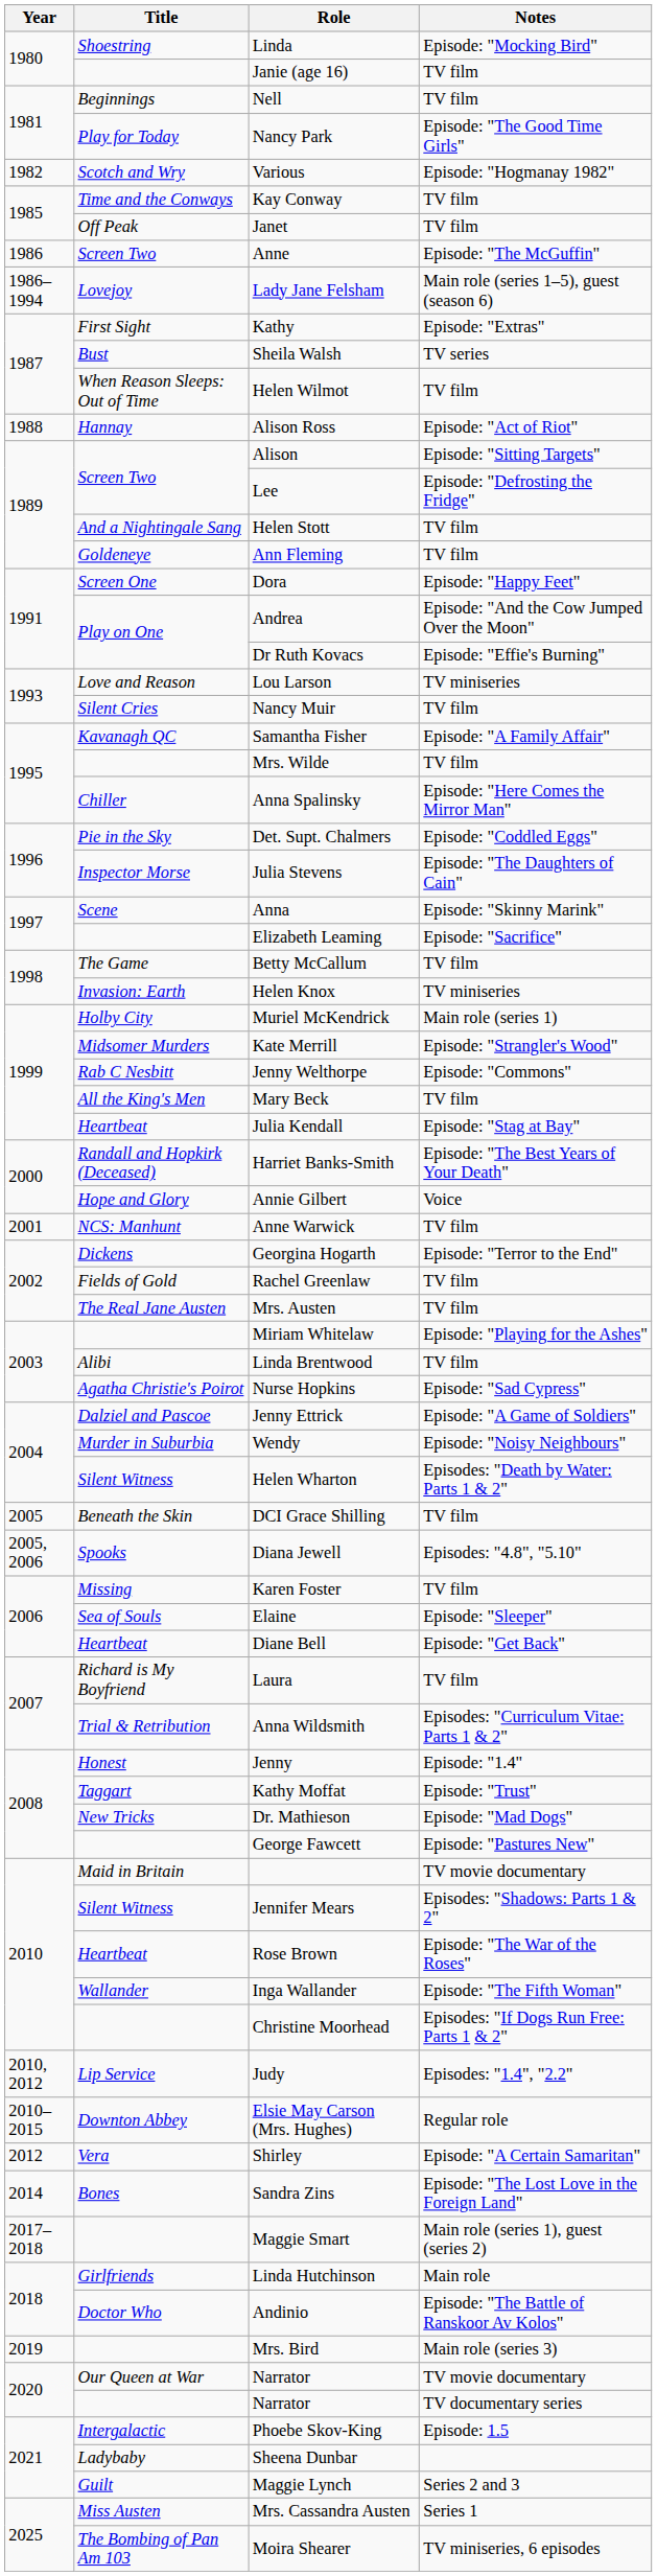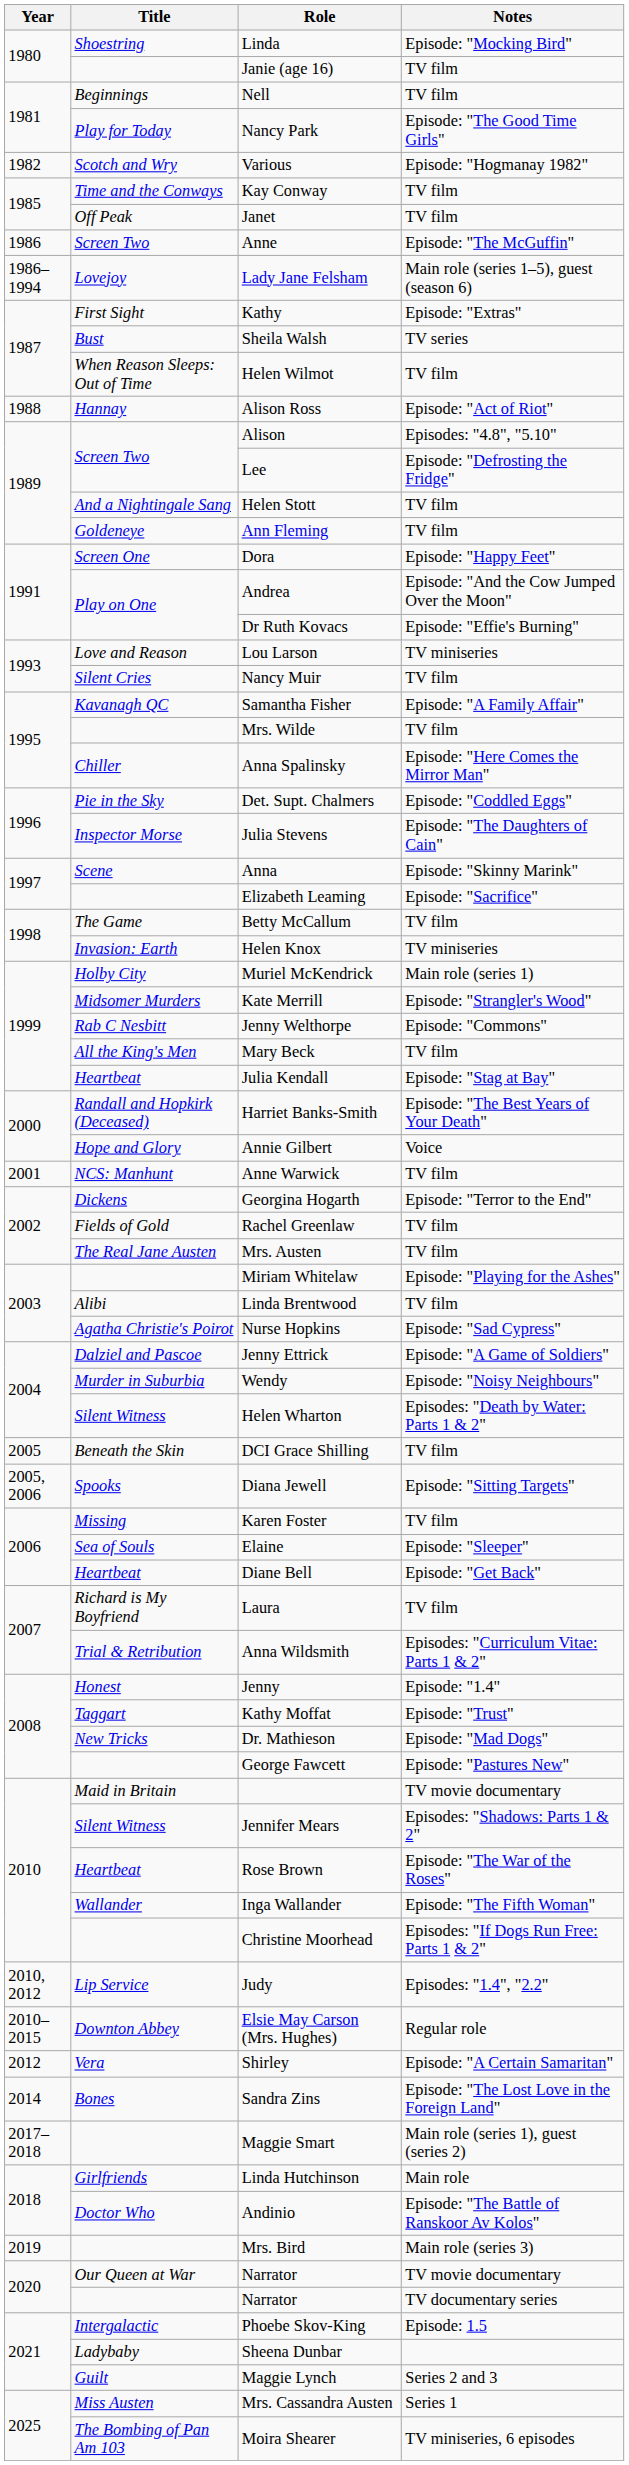 <table class="wikitable sortable">
 <tr>
 <th>Year</th>
 <th>Title</th>
 <th>Role</th>
 <th class="unsortable">Notes</th>
 </tr>
 <tr>
 <td rowspan="2">1980</td>
 <td><em><a href='#'>Shoestring</a></em></td>
 <td>Linda</td>
 <td>Episode: "<a href='#'>Mocking Bird</a>"</td>
 </tr>
 <tr>
 <td><em></em></td>
 <td>Janie (age 16)</td>
 <td>TV film</td>
 </tr>
 <tr>
 <td rowspan="2">1981</td>
 <td><em>Beginnings</em></td>
 <td>Nell</td>
 <td>TV film</td>
 </tr>
 <tr>
 <td><em><a href='#'>Play for Today</a></em></td>
 <td>Nancy Park</td>
 <td>Episode: "<a href='#'>The Good Time Girls</a>"</td>
 </tr>
 <tr>
 <td>1982</td>
 <td><em><a href='#'>Scotch and Wry</a></em></td>
 <td>Various</td>
 <td>Episode: "Hogmanay 1982" </td>
 </tr>
 <tr>
 <td rowspan="2">1985</td>
 <td><em><a href='#'>Time and the Conways</a></em></td>
 <td>Kay Conway</td>
 <td>TV film</td>
 </tr>
 <tr>
 <td><em>Off Peak</em></td>
 <td>Janet</td>
 <td>TV film</td>
 </tr>
 <tr>
 <td>1986</td>
 <td><em><a href='#'>Screen Two</a></em></td>
 <td>Anne</td>
 <td>Episode: "<a href='#'>The McGuffin</a>"</td>
 </tr>
 <tr>
 <td>1986–1994</td>
 <td><em><a href='#'>Lovejoy</a></em></td>
 <td><a href='#'>Lady Jane Felsham</a></td>
 <td>Main role (series 1–5), guest (season 6)</td>
 </tr>
 <tr>
 <td rowspan="3">1987</td>
 <td><em>First Sight</em></td>
 <td>Kathy</td>
 <td>Episode: "Extras"</td>
 </tr>
 <tr>
 <td><em><a href='#'>Bust</a></em></td>
 <td>Sheila Walsh</td>
 <td>TV series</td>
 </tr>
 <tr>
 <td><em>When Reason Sleeps: Out of Time</em></td>
 <td>Helen Wilmot</td>
 <td>TV film</td>
 </tr>
 <tr>
 <td>1988</td>
 <td><em><a href='#'>Hannay</a></em></td>
 <td>Alison Ross</td>
 <td>Episode: "<a href='#'>Act of Riot</a>"</td>
 </tr>
 <tr>
 <td rowspan="4">1989</td>
 <td rowspan="2"><em><a href='#'>Screen Two</a></em></td>
 <td>Alison</td>
-<td>Episode: "<a href='#'>Sitting Targets</a>"</td>
+<td>Episodes: "4.8", "5.10"</td>
 </tr>
 <tr>
 <td>Lee</td>
 <td>Episode: "<a href='#'>Defrosting the Fridge</a>"</td>
 </tr>
 <tr>
 <td><em><a href='#'>And a Nightingale Sang</a></em></td>
 <td>Helen Stott</td>
 <td>TV film</td>
 </tr>
 <tr>
 <td><em><a href='#'>Goldeneye</a></em></td>
 <td><a href='#'>Ann Fleming</a></td>
 <td>TV film</td>
 </tr>
 <tr>
 <td rowspan="3">1991</td>
 <td><em><a href='#'>Screen One</a></em></td>
 <td>Dora</td>
 <td>Episode: "<a href='#'>Happy Feet</a>"</td>
 </tr>
 <tr>
 <td rowspan="2"><em><a href='#'>Play on One</a></em></td>
 <td>Andrea</td>
 <td>Episode: "And the Cow Jumped Over the Moon"</td>
 </tr>
 <tr>
 <td>Dr Ruth Kovacs</td>
 <td>Episode: "Effie's Burning"</td>
 </tr>
 <tr>
 <td rowspan="2">1993</td>
 <td><em>Love and Reason</em></td>
 <td>Lou Larson</td>
 <td>TV miniseries</td>
 </tr>
 <tr>
 <td><em><a href='#'>Silent Cries</a></em></td>
 <td>Nancy Muir</td>
 <td>TV film</td>
 </tr>
 <tr>
 <td rowspan="3">1995</td>
 <td><em><a href='#'>Kavanagh QC</a></em></td>
 <td>Samantha Fisher</td>
 <td>Episode: "<a href='#'>A Family Affair</a>"</td>
 </tr>
 <tr>
 <td><em></em></td>
 <td>Mrs. Wilde</td>
 <td>TV film</td>
 </tr>
 <tr>
 <td><em><a href='#'>Chiller</a></em></td>
 <td>Anna Spalinsky</td>
 <td>Episode: "<a href='#'>Here Comes the Mirror Man</a>"</td>
 </tr>
 <tr>
 <td rowspan="2">1996</td>
 <td><em><a href='#'>Pie in the Sky</a></em></td>
 <td>Det. Supt. Chalmers</td>
 <td>Episode: "<a href='#'>Coddled Eggs</a>"</td>
 </tr>
 <tr>
 <td><em><a href='#'>Inspector Morse</a></em></td>
 <td>Julia Stevens</td>
 <td>Episode: "<a href='#'>The Daughters of Cain</a>"</td>
 </tr>
 <tr>
 <td rowspan="2">1997</td>
 <td><em><a href='#'>Scene</a></em></td>
 <td>Anna</td>
 <td>Episode: "Skinny Marink"</td>
 </tr>
 <tr>
 <td><em></em></td>
 <td>Elizabeth Leaming</td>
 <td>Episode: "<a href='#'>Sacrifice</a>"</td>
 </tr>
 <tr>
 <td rowspan="2">1998</td>
 <td><em>The Game</em></td>
 <td>Betty McCallum</td>
 <td>TV film</td>
 </tr>
 <tr>
 <td><em><a href='#'>Invasion: Earth</a></em></td>
 <td>Helen Knox</td>
 <td>TV miniseries</td>
 </tr>
 <tr>
 <td rowspan="5">1999</td>
 <td><em><a href='#'>Holby City</a></em></td>
 <td>Muriel McKendrick</td>
 <td>Main role (series 1)</td>
 </tr>
 <tr>
 <td><em><a href='#'>Midsomer Murders</a></em></td>
 <td>Kate Merrill</td>
 <td>Episode: "<a href='#'>Strangler's Wood</a>"</td>
 </tr>
 <tr>
 <td><em><a href='#'>Rab C Nesbitt</a></em></td>
 <td>Jenny Welthorpe</td>
 <td>Episode: "Commons"</td>
 </tr>
 <tr>
 <td><em><a href='#'>All the King's Men</a></em></td>
 <td>Mary Beck</td>
 <td>TV film</td>
 </tr>
 <tr>
 <td><em><a href='#'>Heartbeat</a></em></td>
 <td>Julia Kendall</td>
 <td>Episode: "<a href='#'>Stag at Bay</a>"</td>
 </tr>
 <tr>
 <td rowspan="2">2000</td>
 <td><em><a href='#'>Randall and Hopkirk (Deceased)</a></em></td>
 <td>Harriet Banks-Smith</td>
 <td>Episode: "<a href='#'>The Best Years of Your Death</a>"</td>
 </tr>
 <tr>
 <td><em><a href='#'>Hope and Glory</a></em></td>
 <td>Annie Gilbert</td>
 <td>Voice</td>
 </tr>
 <tr>
 <td>2001</td>
 <td><em><a href='#'>NCS: Manhunt</a></em></td>
 <td>Anne Warwick</td>
 <td>TV film</td>
 </tr>
 <tr>
 <td rowspan="3">2002</td>
 <td><em><a href='#'>Dickens</a></em></td>
 <td>Georgina Hogarth</td>
 <td>Episode: "Terror to the End"</td>
 </tr>
 <tr>
 <td><em>Fields of Gold</em></td>
 <td>Rachel Greenlaw</td>
 <td>TV film</td>
 </tr>
 <tr>
 <td><em><a href='#'>The Real Jane Austen</a></em></td>
 <td>Mrs. Austen</td>
 <td>TV film</td>
 </tr>
 <tr>
 <td rowspan="3">2003</td>
 <td><em></em></td>
 <td>Miriam Whitelaw</td>
 <td>Episode: "<a href='#'>Playing for the Ashes</a>"</td>
 </tr>
 <tr>
 <td><em>Alibi</em></td>
 <td>Linda Brentwood</td>
 <td>TV film</td>
 </tr>
 <tr>
 <td><em><a href='#'>Agatha Christie's Poirot</a></em></td>
 <td>Nurse Hopkins</td>
 <td>Episode: "<a href='#'>Sad Cypress</a>"</td>
 </tr>
 <tr>
 <td rowspan="3">2004</td>
 <td><em><a href='#'>Dalziel and Pascoe</a></em></td>
 <td>Jenny Ettrick</td>
 <td>Episode: "<a href='#'>A Game of Soldiers</a>"</td>
 </tr>
 <tr>
 <td><em><a href='#'>Murder in Suburbia</a></em></td>
 <td>Wendy</td>
 <td>Episode: "<a href='#'>Noisy Neighbours</a>"</td>
 </tr>
 <tr>
 <td><em><a href='#'>Silent Witness</a></em></td>
 <td>Helen Wharton</td>
 <td>Episodes: "<a href='#'>Death by Water: Parts 1 & 2</a>"</td>
 </tr>
 <tr>
 <td>2005</td>
 <td><em>Beneath the Skin</em></td>
 <td>DCI Grace Shilling</td>
 <td>TV film</td>
 </tr>
 <tr>
 <td>2005, 2006</td>
 <td><em><a href='#'>Spooks</a></em></td>
 <td>Diana Jewell</td>
-<td>Episodes: "4.8", "5.10"</td>
+<td>Episode: "<a href='#'>Sitting Targets</a>"</td>
 </tr>
 <tr>
 <td rowspan="3">2006</td>
 <td><em><a href='#'>Missing</a></em></td>
 <td>Karen Foster</td>
 <td>TV film</td>
 </tr>
 <tr>
 <td><em><a href='#'>Sea of Souls</a></em></td>
 <td>Elaine</td>
 <td>Episode: "<a href='#'>Sleeper</a>"</td>
 </tr>
 <tr>
 <td><em><a href='#'>Heartbeat</a></em></td>
 <td>Diane Bell</td>
 <td>Episode: "<a href='#'>Get Back</a>"</td>
 </tr>
 <tr>
 <td rowspan="2">2007</td>
 <td><em>Richard is My Boyfriend</em></td>
 <td>Laura</td>
 <td>TV film</td>
 </tr>
 <tr>
 <td><em><a href='#'>Trial & Retribution</a></em></td>
 <td>Anna Wildsmith</td>
 <td>Episodes: "<a href='#'>Curriculum Vitae: Parts 1</a> <a href='#'>& 2</a>"</td>
 </tr>
 <tr>
 <td rowspan="4">2008</td>
 <td><em><a href='#'>Honest</a></em></td>
 <td>Jenny</td>
 <td>Episode: "1.4"</td>
 </tr>
 <tr>
 <td><em><a href='#'>Taggart</a></em></td>
 <td>Kathy Moffat</td>
 <td>Episode: "<a href='#'>Trust</a>"</td>
 </tr>
 <tr>
 <td><em><a href='#'>New Tricks</a></em></td>
 <td>Dr. Mathieson</td>
 <td>Episode: "<a href='#'>Mad Dogs</a>"</td>
 </tr>
 <tr>
 <td><em></em></td>
 <td>George Fawcett</td>
 <td>Episode: "<a href='#'>Pastures New</a>"</td>
 </tr>
 <tr>
 <td rowspan="5">2010</td>
 <td><em>Maid in Britain</em></td>
 <td></td>
 <td>TV movie documentary</td>
 </tr>
 <tr>
 <td><em><a href='#'>Silent Witness</a></em></td>
 <td>Jennifer Mears</td>
 <td>Episodes: "<a href='#'>Shadows: Parts 1 & 2</a>"</td>
 </tr>
 <tr>
 <td><em><a href='#'>Heartbeat</a></em></td>
 <td>Rose Brown</td>
 <td>Episode: "<a href='#'>The War of the Roses</a>"</td>
 </tr>
 <tr>
 <td><em><a href='#'>Wallander</a></em></td>
 <td>Inga Wallander</td>
 <td>Episode: "<a href='#'>The Fifth Woman</a>"</td>
 </tr>
 <tr>
 <td><em></em></td>
 <td>Christine Moorhead</td>
 <td>Episodes: "<a href='#'>If Dogs Run Free: Parts 1</a> <a href='#'>& 2</a>"</td>
 </tr>
 <tr>
 <td>2010, 2012</td>
 <td><em><a href='#'>Lip Service</a></em></td>
 <td>Judy</td>
 <td>Episodes: "<a href='#'>1.4</a>", "<a href='#'>2.2</a>"</td>
 </tr>
 <tr>
 <td>2010–2015</td>
 <td><em><a href='#'>Downton Abbey</a></em></td>
 <td><a href='#'>Elsie May Carson</a> (Mrs. Hughes)</td>
 <td>Regular role</td>
 </tr>
 <tr>
 <td>2012</td>
 <td><em><a href='#'>Vera</a></em></td>
 <td>Shirley</td>
 <td>Episode: "<a href='#'>A Certain Samaritan</a>"</td>
 </tr>
 <tr>
 <td>2014</td>
 <td><em><a href='#'>Bones</a></em></td>
 <td>Sandra Zins</td>
 <td>Episode: "<a href='#'>The Lost Love in the Foreign Land</a>"</td>
 </tr>
 <tr>
 <td>2017–2018</td>
 <td><em></em></td>
 <td>Maggie Smart</td>
 <td>Main role (series 1), guest (series 2)</td>
 </tr>
 <tr>
 <td rowspan="2">2018</td>
 <td><em><a href='#'>Girlfriends</a></em></td>
 <td>Linda Hutchinson</td>
 <td>Main role</td>
 </tr>
 <tr>
 <td><em><a href='#'>Doctor Who</a></em></td>
 <td>Andinio</td>
 <td>Episode: "<a href='#'>The Battle of Ranskoor Av Kolos</a>"</td>
 </tr>
 <tr>
 <td>2019</td>
 <td><em></em></td>
 <td>Mrs. Bird</td>
 <td>Main role (series 3)</td>
 </tr>
 <tr>
 <td rowspan="2">2020</td>
 <td><em>Our Queen at War</em></td>
 <td>Narrator</td>
 <td>TV movie documentary</td>
 </tr>
 <tr>
 <td><em></em></td>
 <td>Narrator</td>
 <td>TV documentary series</td>
 </tr>
 <tr>
 <td rowspan="3">2021</td>
 <td><em><a href='#'>Intergalactic</a></em></td>
 <td>Phoebe Skov-King</td>
 <td>Episode: <a href='#'>1.5</a></td>
 </tr>
 <tr>
 <td><em>Ladybaby</em></td>
 <td>Sheena Dunbar</td>
 <td></td>
 </tr>
 <tr>
 <td><em><a href='#'>Guilt</a></em></td>
 <td>Maggie Lynch</td>
 <td>Series 2 and 3</td>
 </tr>
 <tr>
 <td rowspan="2">2025</td>
 <td><em><a href='#'>Miss Austen</a></em></td>
 <td>Mrs. Cassandra Austen</td>
 <td>Series 1</td>
 </tr>
 <tr>
 <td><em><a href='#'>The Bombing of Pan Am 103</a></em></td>
 <td>Moira Shearer</td>
 <td>TV miniseries, 6 episodes</td>
 </tr>
 </table>
